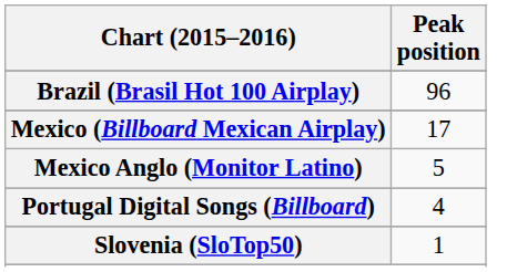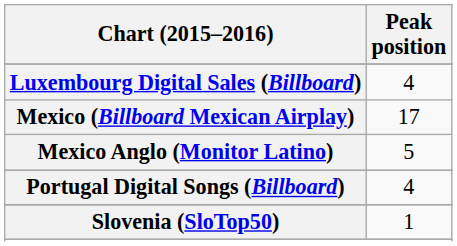 <table class="wikitable sortable plainrowheaders" style="text-align:center;">
 <tr>
 <th>Chart (2015–2016)</th>
 <th>Peak<br>position</th>
-</tr>
-<tr>
-</tr>
-<tr>
-</tr>
-<tr>
-</tr>
-<tr>
-</tr>
-<tr>
-<th scope="row">Brazil (<a href='#'>Brasil Hot 100 Airplay</a>)</th>
-<td>96</td>
 </tr>
 <tr>
 </tr>
 <tr>
 </tr>
 <tr>
 </tr>
 <tr>
 </tr>
 <tr>
 </tr>
 <tr>
 </tr>
 <tr>
 </tr>
 <tr>
 </tr>
 <tr>
 </tr>
 <tr>
 </tr>
 <tr>
 </tr>
 <tr>
 </tr>
 <tr>
 </tr>
 <tr>
 </tr>
 <tr>
+</tr>
+<tr>
+</tr>
+<tr>
+</tr>
+<tr>
+</tr>
+<tr>
+</tr>
+<tr>
+<th scope="row"><a href='#'>Luxembourg Digital Sales</a> (<em><a href='#'>Billboard</a></em>)</th>
+<td>4</td>
 </tr>
 <tr>
 <th scope="row">Mexico (<a href='#'><em>Billboard</em> Mexican Airplay</a>)</th>
 <td>17</td>
 </tr>
 <tr>
 <th scope="row">Mexico Anglo (<a href='#'>Monitor Latino</a>)</th>
 <td>5</td>
 </tr>
 <tr>
 </tr>
 <tr>
 </tr>
 <tr>
 </tr>
 <tr>
 </tr>
 <tr>
 </tr>
 <tr>
 <th scope="row">Portugal Digital Songs (<em><a href='#'>Billboard</a></em>)</th>
 <td>4</td>
 </tr>
 <tr>
 </tr>
 <tr>
 </tr>
 <tr>
 </tr>
 <tr>
 </tr>
 <tr>
 <th scope="row">Slovenia (<a href='#'>SloTop50</a>)</th>
 <td align=center>1</td>
 </tr>
 <tr>
 </tr>
 <tr>
 </tr>
 <tr>
 </tr>
 <tr>
 </tr>
 <tr>
 </tr>
 <tr>
 </tr>
 <tr>
 </tr>
 <tr>
 </tr>
 </table>
